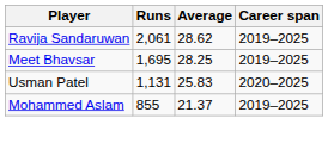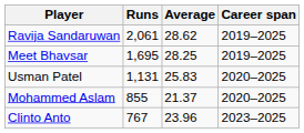 <table class="wikitable">
 <tr>
 <th>Player</th>
 <th>Runs</th>
 <th>Average</th>
 <th>Career span</th>
 </tr>
 <tr>
 <td><a href='#'>Ravija Sandaruwan</a></td>
 <td>2,061</td>
 <td>28.62</td>
 <td>2019–2025</td>
 </tr>
 <tr>
 <td><a href='#'>Meet Bhavsar</a></td>
 <td>1,695</td>
 <td>28.25</td>
 <td>2019–2025</td>
 </tr>
 <tr>
 <td>Usman Patel</td>
 <td>1,131</td>
 <td>25.83</td>
 <td>2020–2025</td>
 </tr>
 <tr>
 <td><a href='#'>Mohammed Aslam</a></td>
 <td>855</td>
 <td>21.37</td>
-<td>2019–2025</td>
+<td>2020–2025</td>
+</tr>
+<tr>
+<td><a href='#'>Clinto Anto</a></td>
+<td>767</td>
+<td>23.96</td>
+<td>2023–2025</td>
 </tr>
 </table>
